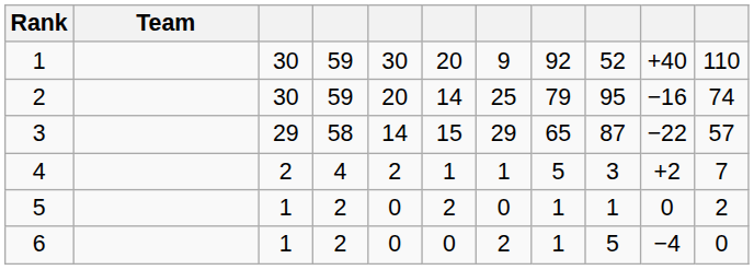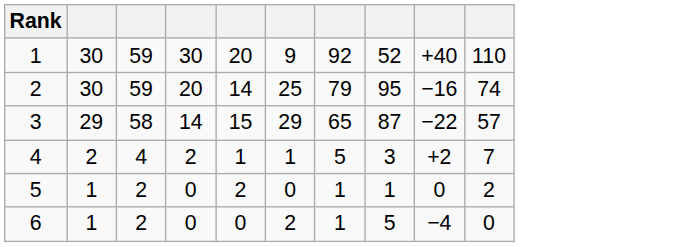 <table class="wikitable sortable" style="text-align:center">
 <tr>
 <th width=20>Rank</th>
-<th width=120>Team</th>
 <th width=30></th>
 <th width=30></th>
 <th width=30></th>
 <th width=30></th>
 <th width=30></th>
 <th width=30></th>
 <th width=30></th>
 <th width=30></th>
 <th width=30></th>
 </tr>
 <tr>
 <td>1</td>
-<td style="text-align:left;"></td>
 <td>30</td>
 <td>59</td>
 <td>30</td>
 <td>20</td>
 <td>9</td>
 <td>92</td>
 <td>52</td>
 <td>+40</td>
 <td>110</td>
 </tr>
 <tr>
 <td>2</td>
-<td style="text-align:left;"></td>
 <td>30</td>
 <td>59</td>
 <td>20</td>
 <td>14</td>
 <td>25</td>
 <td>79</td>
 <td>95</td>
 <td>−16</td>
 <td>74</td>
 </tr>
 <tr>
 <td>3</td>
-<td style="text-align:left;"></td>
 <td>29</td>
 <td>58</td>
 <td>14</td>
 <td>15</td>
 <td>29</td>
 <td>65</td>
 <td>87</td>
 <td>−22</td>
 <td>57</td>
 </tr>
 <tr>
 <td>4</td>
-<td style="text-align:left;"></td>
 <td>2</td>
 <td>4</td>
 <td>2</td>
 <td>1</td>
 <td>1</td>
 <td>5</td>
 <td>3</td>
 <td>+2</td>
 <td>7</td>
 </tr>
 <tr>
 <td>5</td>
-<td style="text-align:left;"></td>
 <td>1</td>
 <td>2</td>
 <td>0</td>
 <td>2</td>
 <td>0</td>
 <td>1</td>
 <td>1</td>
 <td>0</td>
 <td>2</td>
 </tr>
 <tr>
 <td>6</td>
-<td style="text-align:left;"></td>
 <td>1</td>
 <td>2</td>
 <td>0</td>
 <td>0</td>
 <td>2</td>
 <td>1</td>
 <td>5</td>
 <td>−4</td>
 <td>0</td>
 </tr>
 </table>
